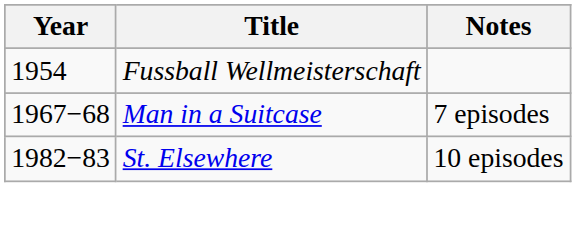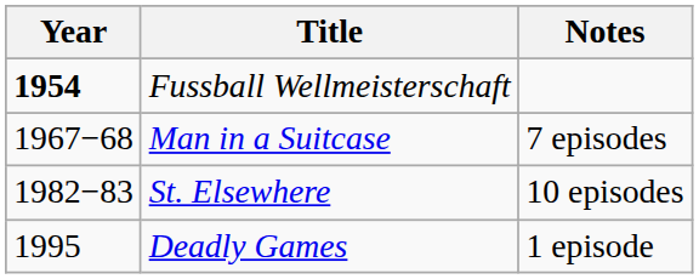 <table class="wikitable">
 <tr>
 <th>Year</th>
 <th>Title</th>
 <th>Notes</th>
 </tr>
 <tr>
-<td>1954</td>
+<td><strong>1954</strong></td>
 <td><em>Fussball Wellmeisterschaft</em></td>
 <td></td>
 </tr>
 <tr>
 <td>1967−68</td>
 <td><em><a href='#'>Man in a Suitcase</a></em></td>
 <td>7 episodes</td>
 </tr>
 <tr>
 <td>1982−83</td>
 <td><em><a href='#'>St. Elsewhere</a></em></td>
 <td>10 episodes</td>
 </tr>
+<tr>
+<td>1995</td>
+<td><em><a href='#'>Deadly Games</a></em></td>
+<td>1 episode</td>
+</tr>
 </table>
